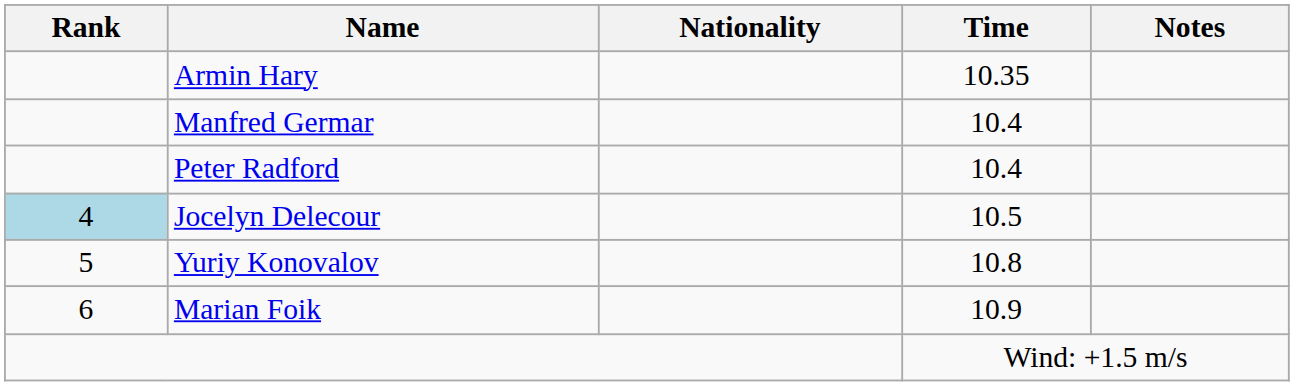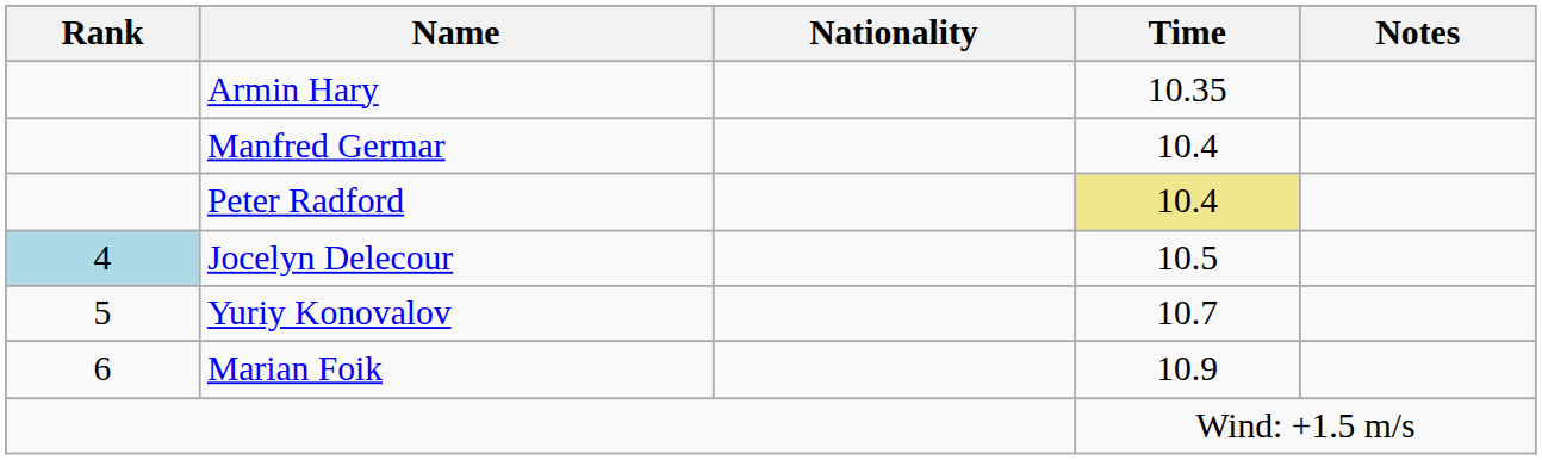 <table class="wikitable sortable" style="text-align:center;width: 55%">
 <tr>
 <th>Rank</th>
 <th>Name</th>
 <th>Nationality</th>
 <th>Time</th>
 <th>Notes</th>
 </tr>
 <tr>
 <td></td>
 <td align=left><a href='#'>Armin Hary</a></td>
 <td align=left></td>
 <td>10.35</td>
 <td></td>
 </tr>
 <tr>
 <td></td>
 <td align=left><a href='#'>Manfred Germar</a></td>
 <td align=left></td>
 <td>10.4</td>
 <td></td>
 </tr>
 <tr>
 <td></td>
 <td align=left><a href='#'>Peter Radford</a></td>
 <td align=left></td>
-<td>10.4</td>
+<td style="background: khaki;">10.4</td>
 <td></td>
 </tr>
 <tr>
 <td style="background: lightblue;">4</td>
 <td align=left><a href='#'>Jocelyn Delecour</a></td>
 <td align=left></td>
 <td>10.5</td>
 <td></td>
 </tr>
 <tr>
 <td>5</td>
 <td align=left><a href='#'>Yuriy Konovalov</a></td>
 <td align=left></td>
-<td>10.8</td>
+<td>10.7</td>
 <td></td>
 </tr>
 <tr>
 <td>6</td>
 <td align=left><a href='#'>Marian Foik</a></td>
 <td align=left></td>
 <td>10.9</td>
 <td></td>
 </tr>
 <tr>
 <td colspan="3"></td>
 <td colspan="2">Wind: +1.5 m/s</td>
 </tr>
 </table>
